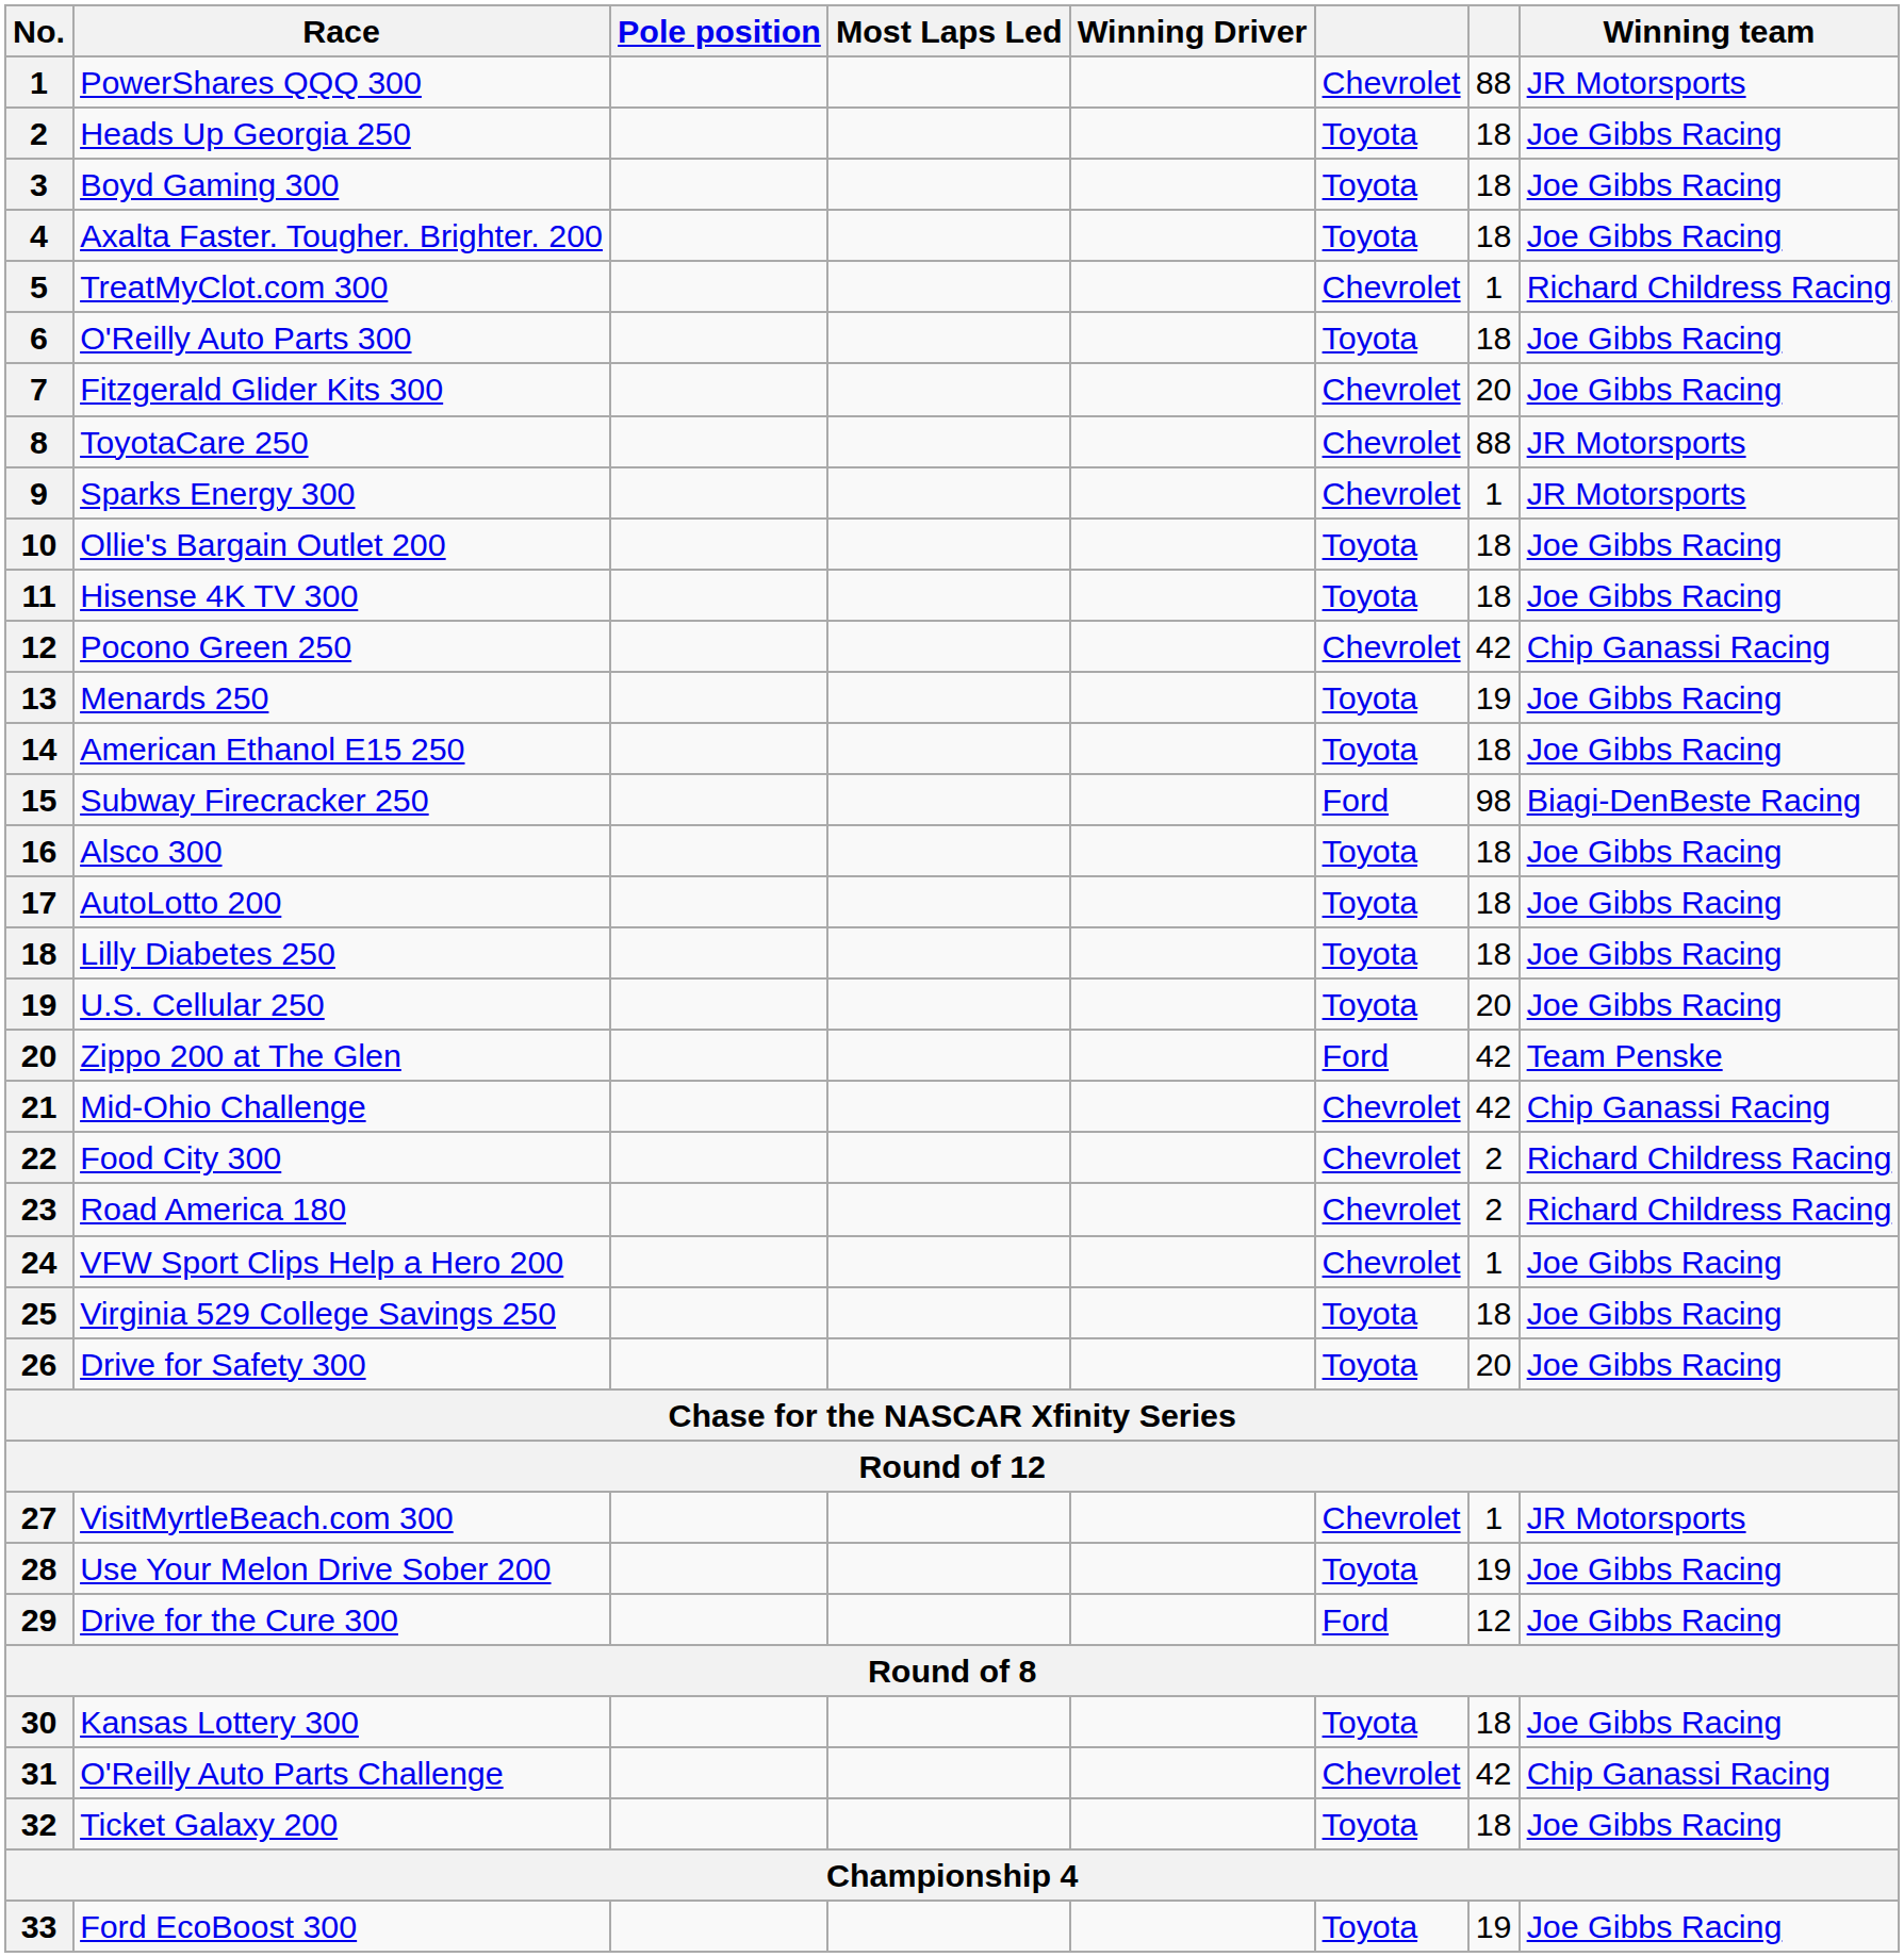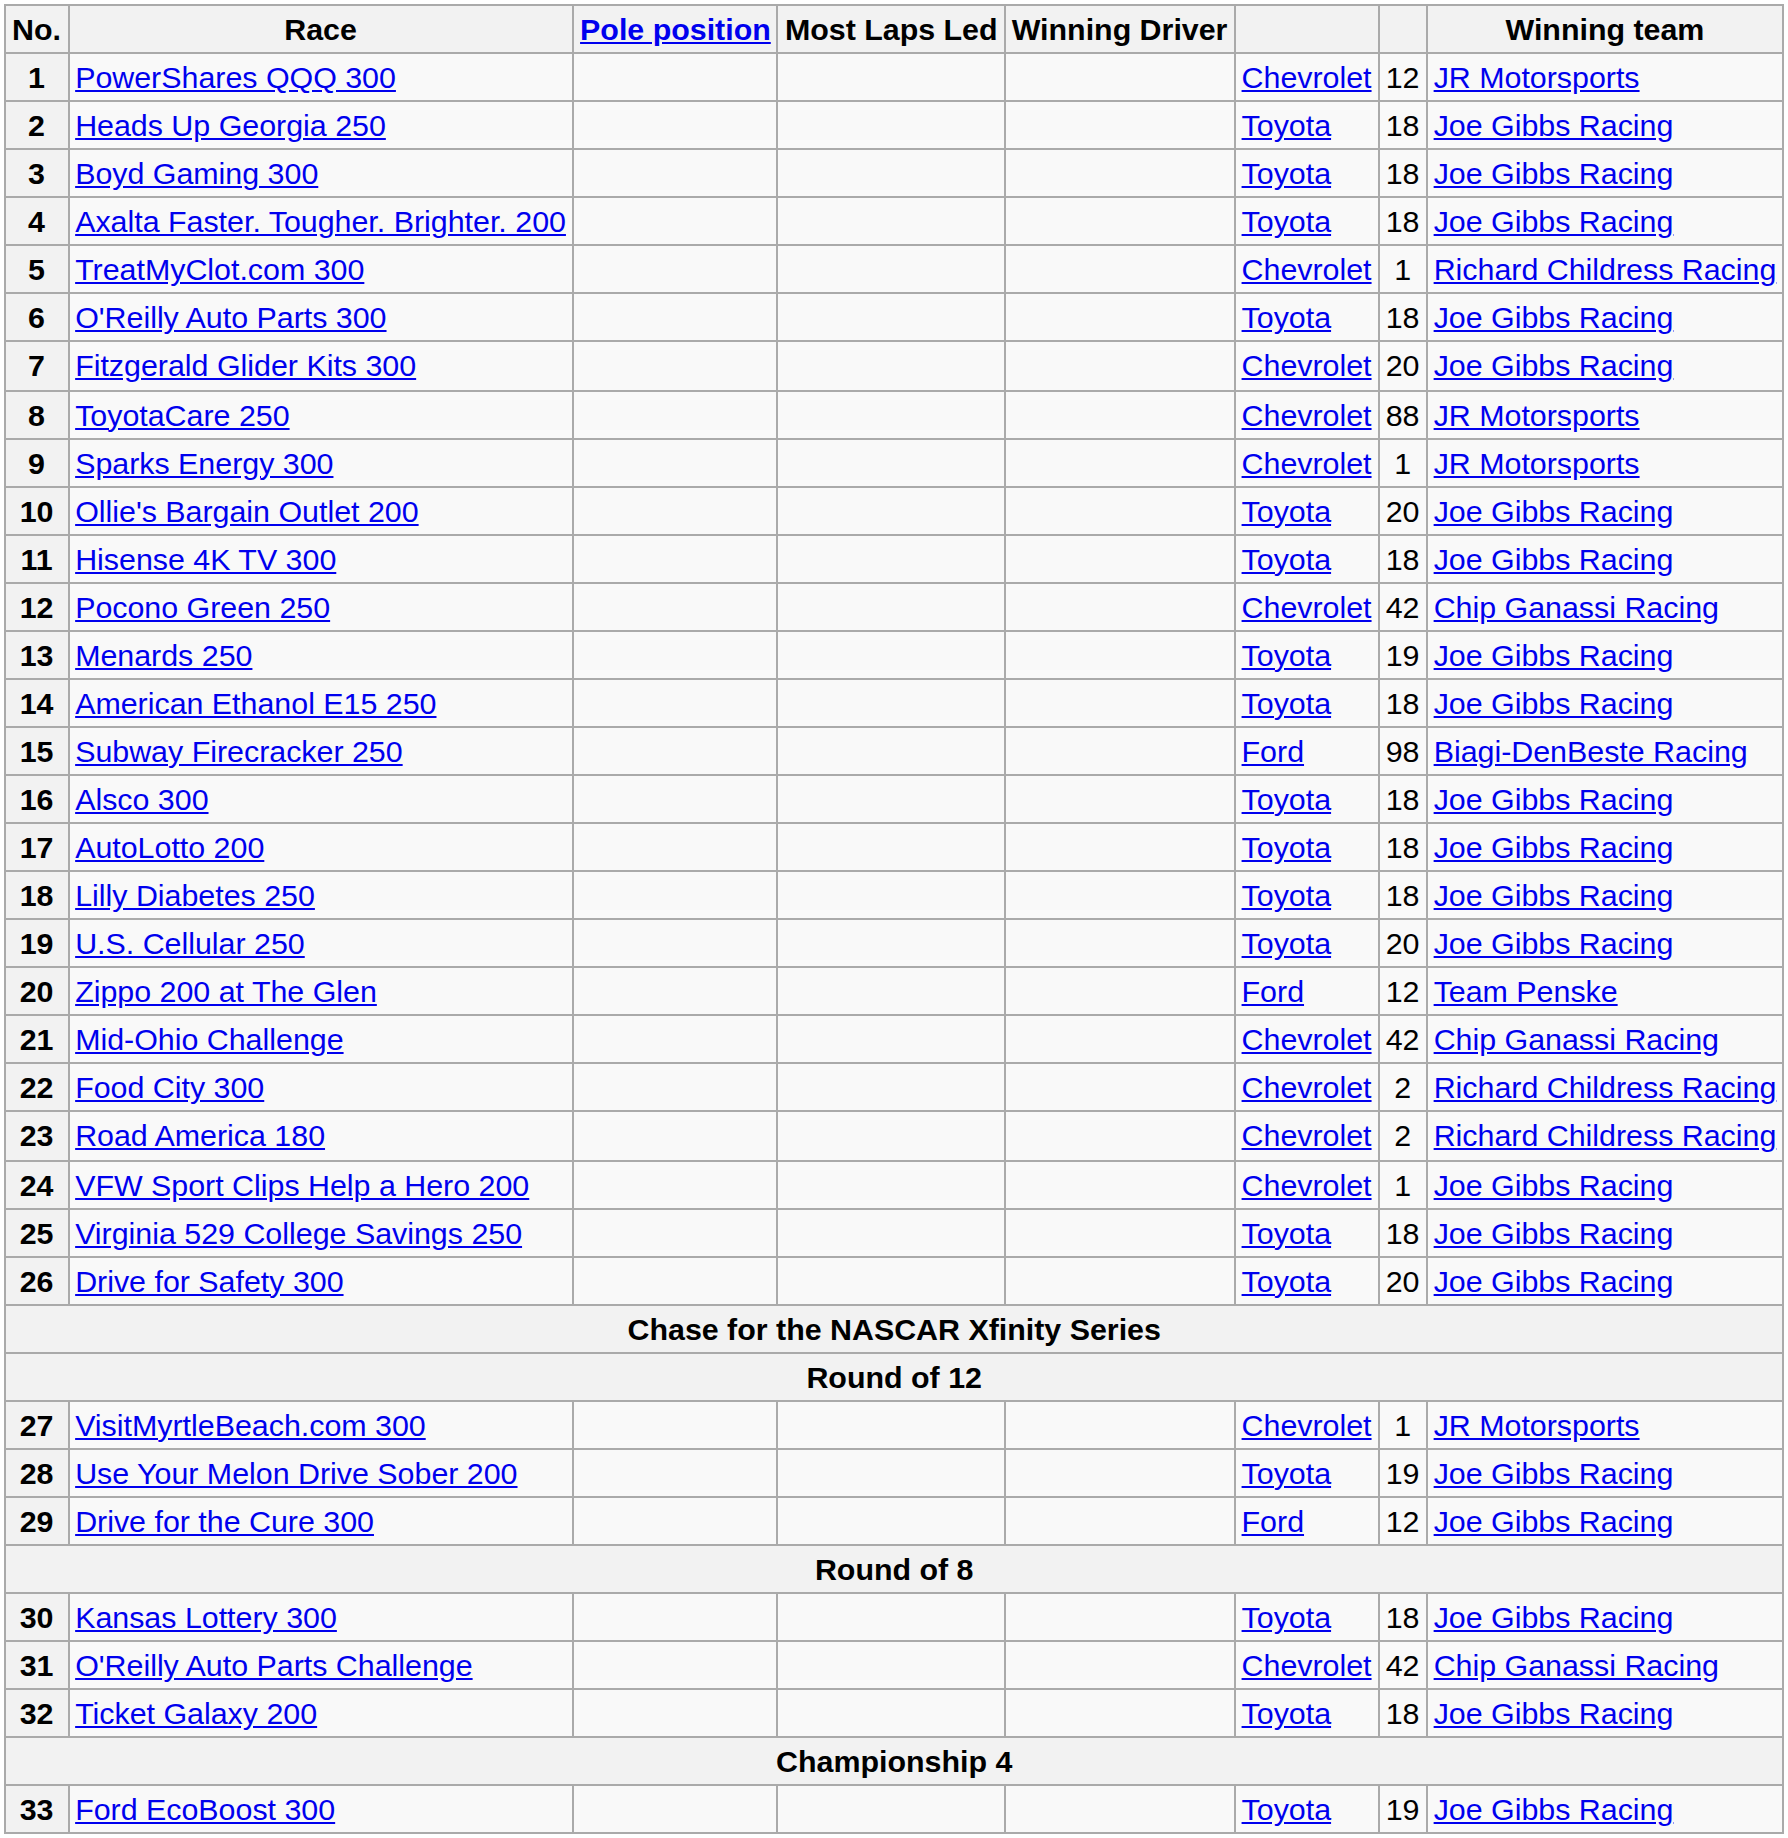 <table class="wikitable" style="font-size:95%">
 <tr>
 <th>No.</th>
 <th>Race</th>
 <th><a href='#'>Pole position</a></th>
 <th>Most Laps Led</th>
 <th>Winning Driver</th>
 <th></th>
 <th></th>
 <th>Winning team</th>
 </tr>
 <tr>
 <th>1</th>
 <td><a href='#'>PowerShares QQQ 300</a></td>
 <td></td>
 <td></td>
 <td></td>
 <td><a href='#'>Chevrolet</a></td>
-<td align=center>88</td>
+<td align=center>12</td>
 <td><a href='#'>JR Motorsports</a></td>
 </tr>
 <tr>
 <th>2</th>
 <td><a href='#'>Heads Up Georgia 250</a></td>
 <td></td>
 <td></td>
 <td></td>
 <td><a href='#'>Toyota</a></td>
 <td align=center>18</td>
 <td><a href='#'>Joe Gibbs Racing</a></td>
 </tr>
 <tr>
 <th>3</th>
 <td><a href='#'>Boyd Gaming 300</a></td>
 <td></td>
 <td></td>
 <td></td>
 <td><a href='#'>Toyota</a></td>
 <td align=center>18</td>
 <td><a href='#'>Joe Gibbs Racing</a></td>
 </tr>
 <tr>
 <th>4</th>
 <td><a href='#'>Axalta Faster. Tougher. Brighter. 200</a></td>
 <td></td>
 <td></td>
 <td></td>
 <td><a href='#'>Toyota</a></td>
 <td align=center>18</td>
 <td><a href='#'>Joe Gibbs Racing</a></td>
 </tr>
 <tr>
 <th>5</th>
 <td><a href='#'>TreatMyClot.com 300</a></td>
 <td></td>
 <td></td>
 <td></td>
 <td><a href='#'>Chevrolet</a></td>
 <td align=center>1</td>
 <td><a href='#'>Richard Childress Racing</a></td>
 </tr>
 <tr>
 <th>6</th>
 <td><a href='#'>O'Reilly Auto Parts 300</a></td>
 <td></td>
 <td></td>
 <td></td>
 <td><a href='#'>Toyota</a></td>
 <td align=center>18</td>
 <td><a href='#'>Joe Gibbs Racing</a></td>
 </tr>
 <tr>
 <th>7</th>
 <td><a href='#'>Fitzgerald Glider Kits 300</a></td>
 <td></td>
 <td></td>
 <td></td>
 <td><a href='#'>Chevrolet</a></td>
 <td align=center>20</td>
 <td><a href='#'>Joe Gibbs Racing</a></td>
 </tr>
 <tr>
 <th>8</th>
 <td><a href='#'>ToyotaCare 250</a></td>
 <td></td>
 <td></td>
 <td></td>
 <td><a href='#'>Chevrolet</a></td>
 <td align=center>88</td>
 <td><a href='#'>JR Motorsports</a></td>
 </tr>
 <tr>
 <th>9</th>
 <td><a href='#'>Sparks Energy 300</a></td>
 <td></td>
 <td></td>
 <td></td>
 <td><a href='#'>Chevrolet</a></td>
 <td align=center>1</td>
 <td><a href='#'>JR Motorsports</a></td>
 </tr>
 <tr>
 <th>10</th>
 <td><a href='#'>Ollie's Bargain Outlet 200</a></td>
 <td></td>
 <td></td>
 <td></td>
 <td><a href='#'>Toyota</a></td>
-<td align=center>18</td>
+<td align=center>20</td>
 <td><a href='#'>Joe Gibbs Racing</a></td>
 </tr>
 <tr>
 <th>11</th>
 <td><a href='#'>Hisense 4K TV 300</a></td>
 <td></td>
 <td></td>
 <td></td>
 <td><a href='#'>Toyota</a></td>
 <td align=center>18</td>
 <td><a href='#'>Joe Gibbs Racing</a></td>
 </tr>
 <tr>
 <th>12</th>
 <td><a href='#'>Pocono Green 250</a></td>
 <td></td>
 <td></td>
 <td></td>
 <td><a href='#'>Chevrolet</a></td>
 <td align=center>42</td>
 <td><a href='#'>Chip Ganassi Racing</a></td>
 </tr>
 <tr>
 <th>13</th>
 <td><a href='#'>Menards 250</a></td>
 <td></td>
 <td></td>
 <td></td>
 <td><a href='#'>Toyota</a></td>
 <td align=center>19</td>
 <td><a href='#'>Joe Gibbs Racing</a></td>
 </tr>
 <tr>
 <th>14</th>
 <td><a href='#'>American Ethanol E15 250</a></td>
 <td></td>
 <td></td>
 <td></td>
 <td><a href='#'>Toyota</a></td>
 <td align=center>18</td>
 <td><a href='#'>Joe Gibbs Racing</a></td>
 </tr>
 <tr>
 <th>15</th>
 <td><a href='#'>Subway Firecracker 250</a></td>
 <td></td>
 <td></td>
 <td></td>
 <td><a href='#'>Ford</a></td>
 <td align=center>98</td>
 <td><a href='#'>Biagi-DenBeste Racing</a></td>
 </tr>
 <tr>
 <th>16</th>
 <td><a href='#'>Alsco 300</a></td>
 <td></td>
 <td></td>
 <td></td>
 <td><a href='#'>Toyota</a></td>
 <td align=center>18</td>
 <td><a href='#'>Joe Gibbs Racing</a></td>
 </tr>
 <tr>
 <th>17</th>
 <td><a href='#'>AutoLotto 200</a></td>
 <td></td>
 <td></td>
 <td></td>
 <td><a href='#'>Toyota</a></td>
 <td align=center>18</td>
 <td><a href='#'>Joe Gibbs Racing</a></td>
 </tr>
 <tr>
 <th>18</th>
 <td><a href='#'>Lilly Diabetes 250</a></td>
 <td></td>
 <td></td>
 <td></td>
 <td><a href='#'>Toyota</a></td>
 <td align=center>18</td>
 <td><a href='#'>Joe Gibbs Racing</a></td>
 </tr>
 <tr>
 <th>19</th>
 <td><a href='#'>U.S. Cellular 250</a></td>
 <td></td>
 <td></td>
 <td></td>
 <td><a href='#'>Toyota</a></td>
 <td align=center>20</td>
 <td><a href='#'>Joe Gibbs Racing</a></td>
 </tr>
 <tr>
 <th>20</th>
 <td><a href='#'>Zippo 200 at The Glen</a></td>
 <td></td>
 <td></td>
 <td></td>
 <td><a href='#'>Ford</a></td>
-<td align=center>42</td>
+<td align=center>12</td>
 <td><a href='#'>Team Penske</a></td>
 </tr>
 <tr>
 <th>21</th>
 <td><a href='#'>Mid-Ohio Challenge</a></td>
 <td></td>
 <td></td>
 <td></td>
 <td><a href='#'>Chevrolet</a></td>
 <td align=center>42</td>
 <td><a href='#'>Chip Ganassi Racing</a></td>
 </tr>
 <tr>
 <th>22</th>
 <td><a href='#'>Food City 300</a></td>
 <td></td>
 <td></td>
 <td></td>
 <td><a href='#'>Chevrolet</a></td>
 <td align=center>2</td>
 <td><a href='#'>Richard Childress Racing</a></td>
 </tr>
 <tr>
 <th>23</th>
 <td><a href='#'>Road America 180</a></td>
 <td></td>
 <td></td>
 <td></td>
 <td><a href='#'>Chevrolet</a></td>
 <td align=center>2</td>
 <td><a href='#'>Richard Childress Racing</a></td>
 </tr>
 <tr>
 <th>24</th>
 <td><a href='#'>VFW Sport Clips Help a Hero 200</a></td>
 <td></td>
 <td></td>
 <td></td>
 <td><a href='#'>Chevrolet</a></td>
 <td align=center>1</td>
 <td><a href='#'>Joe Gibbs Racing</a></td>
 </tr>
 <tr>
 <th>25</th>
 <td><a href='#'>Virginia 529 College Savings 250</a></td>
 <td></td>
 <td></td>
 <td></td>
 <td><a href='#'>Toyota</a></td>
 <td align=center>18</td>
 <td><a href='#'>Joe Gibbs Racing</a></td>
 </tr>
 <tr>
 <th>26</th>
 <td><a href='#'>Drive for Safety 300</a></td>
 <td></td>
 <td></td>
 <td></td>
 <td><a href='#'>Toyota</a></td>
 <td align=center>20</td>
 <td><a href='#'>Joe Gibbs Racing</a></td>
 </tr>
 <tr>
 <th colspan="9">Chase for the NASCAR Xfinity Series</th>
 </tr>
 <tr>
 <th colspan="9">Round of 12</th>
 </tr>
 <tr>
 <th>27</th>
 <td><a href='#'>VisitMyrtleBeach.com 300</a></td>
 <td></td>
 <td></td>
 <td></td>
 <td><a href='#'>Chevrolet</a></td>
 <td align=center>1</td>
 <td><a href='#'>JR Motorsports</a></td>
 </tr>
 <tr>
 <th>28</th>
 <td><a href='#'>Use Your Melon Drive Sober 200</a></td>
 <td></td>
 <td></td>
 <td></td>
 <td><a href='#'>Toyota</a></td>
 <td align=center>19</td>
 <td><a href='#'>Joe Gibbs Racing</a></td>
 </tr>
 <tr>
 <th>29</th>
 <td><a href='#'>Drive for the Cure 300</a></td>
 <td></td>
 <td></td>
 <td></td>
 <td><a href='#'>Ford</a></td>
 <td align=center>12</td>
 <td><a href='#'>Joe Gibbs Racing</a></td>
 </tr>
 <tr>
 <th colspan="9">Round of 8</th>
 </tr>
 <tr>
 <th>30</th>
 <td><a href='#'>Kansas Lottery 300</a></td>
 <td></td>
 <td></td>
 <td></td>
 <td><a href='#'>Toyota</a></td>
 <td align=center>18</td>
 <td><a href='#'>Joe Gibbs Racing</a></td>
 </tr>
 <tr>
 <th>31</th>
 <td><a href='#'>O'Reilly Auto Parts Challenge</a></td>
 <td></td>
 <td></td>
 <td></td>
 <td><a href='#'>Chevrolet</a></td>
 <td align=center>42</td>
 <td><a href='#'>Chip Ganassi Racing</a></td>
 </tr>
 <tr>
 <th>32</th>
 <td><a href='#'>Ticket Galaxy 200</a></td>
 <td></td>
 <td></td>
 <td></td>
 <td><a href='#'>Toyota</a></td>
 <td align=center>18</td>
 <td><a href='#'>Joe Gibbs Racing</a></td>
 </tr>
 <tr>
 <th colspan="9">Championship 4</th>
 </tr>
 <tr>
 <th>33</th>
 <td><a href='#'>Ford EcoBoost 300</a></td>
 <td></td>
 <td></td>
 <td></td>
 <td><a href='#'>Toyota</a></td>
 <td align=center>19</td>
 <td><a href='#'>Joe Gibbs Racing</a></td>
 </tr>
 </table>
